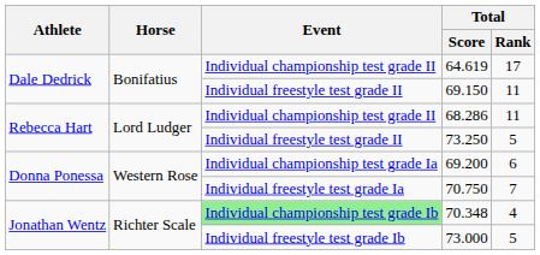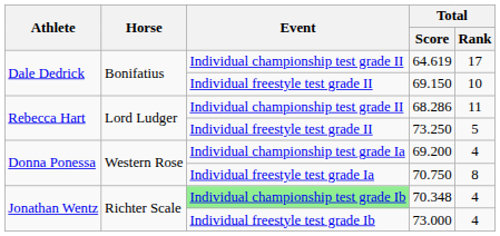 <table class=wikitable>
 <tr>
 <th rowspan="2">Athlete</th>
 <th rowspan="2">Horse</th>
 <th rowspan="2">Event</th>
 <th colspan="2">Total</th>
 </tr>
 <tr>
 <th>Score</th>
 <th>Rank</th>
 </tr>
 <tr>
 <td rowspan="2"><a href='#'>Dale Dedrick</a></td>
 <td rowspan="2">Bonifatius</td>
 <td><a href='#'>Individual championship test grade II</a></td>
 <td style="text-align:center;">64.619</td>
 <td style="text-align:center;">17</td>
 </tr>
 <tr>
 <td><a href='#'>Individual freestyle test grade II</a></td>
 <td style="text-align:center;">69.150</td>
-<td style="text-align:center;">11</td>
+<td style="text-align:center;">10</td>
 </tr>
 <tr>
 <td rowspan="2"><a href='#'>Rebecca Hart</a></td>
 <td rowspan="2">Lord Ludger</td>
 <td><a href='#'>Individual championship test grade II</a></td>
 <td style="text-align:center;">68.286</td>
 <td style="text-align:center;">11</td>
 </tr>
 <tr>
 <td><a href='#'>Individual freestyle test grade II</a></td>
 <td style="text-align:center;">73.250</td>
 <td style="text-align:center;">5</td>
 </tr>
 <tr>
 <td rowspan="2"><a href='#'>Donna Ponessa</a></td>
 <td rowspan="2">Western Rose</td>
 <td><a href='#'>Individual championship test grade Ia</a></td>
 <td style="text-align:center;">69.200</td>
-<td style="text-align:center;">6</td>
+<td style="text-align:center;">4</td>
 </tr>
 <tr>
 <td><a href='#'>Individual freestyle test grade Ia</a></td>
 <td style="text-align:center;">70.750</td>
-<td style="text-align:center;">7</td>
+<td style="text-align:center;">8</td>
 </tr>
 <tr>
 <td rowspan="2"><a href='#'>Jonathan Wentz</a></td>
 <td rowspan="2">Richter Scale</td>
 <td style="background: lightgreen;"><a href='#'>Individual championship test grade Ib</a></td>
 <td style="text-align:center;">70.348</td>
 <td style="text-align:center;">4</td>
 </tr>
 <tr>
 <td><a href='#'>Individual freestyle test grade Ib</a></td>
 <td style="text-align:center;">73.000</td>
-<td style="text-align:center;">5</td>
+<td style="text-align:center;">4</td>
 </tr>
 </table>
